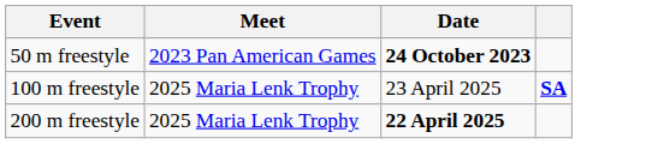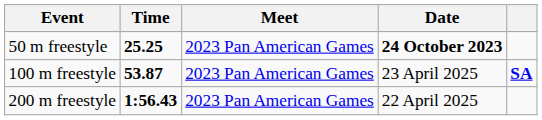 <table class="wikitable">
 <tr bgcolor="#eeeeee">
 <th>Event</th>
+<th>Time</th>
 <th>Meet</th>
 <th>Date</th>
 <th></th>
 </tr>
 <tr>
 <td>50 m freestyle</td>
+<td><strong>25.25</strong></td>
 <td><a href='#'>2023 Pan American Games</a></td>
 <td><strong>24 October 2023</strong></td>
 <td></td>
 </tr>
 <tr>
 <td>100 m freestyle</td>
-<td>2025 <a href='#'>Maria Lenk Trophy</a></td>
+<td><strong>53.87</strong></td>
+<td><a href='#'>2023 Pan American Games</a></td>
 <td>23 April 2025</td>
 <td><strong><a href='#'>SA</a></strong></td>
 </tr>
 <tr>
 <td>200 m freestyle</td>
-<td>2025 <a href='#'>Maria Lenk Trophy</a></td>
-<td><strong>22 April 2025</strong></td>
+<td><strong>1:56.43</strong></td>
+<td><a href='#'>2023 Pan American Games</a></td>
+<td>22 April 2025</td>
 <td></td>
 </tr>
 </table>
